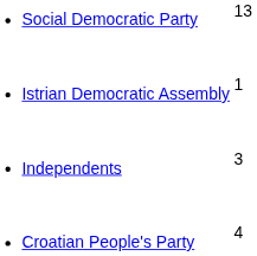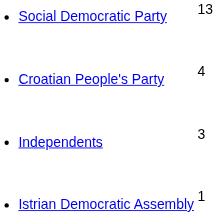 <table>
 <tr>
 <td><br><ul><li><a href='#'>Social Democratic Party</a></li></ul></td>
 <td><div>13</div></td>
 </tr>
 <tr>
-<td><br><ul><li><a href='#'>Istrian Democratic Assembly</a></li></ul></td>
-<td><div>1</div></td>
+<td><br><ul><li><a href='#'>Croatian People's Party</a></li></ul></td>
+<td><div>4</div></td>
 </tr>
 <tr>
 <td><br><ul><li><a href='#'>Independents</a></li></ul></td>
 <td><div>3</div></td>
 </tr>
 <tr>
-<td><br><ul><li><a href='#'>Croatian People's Party</a></li></ul></td>
-<td><div>4</div></td>
+<td><br><ul><li><a href='#'>Istrian Democratic Assembly</a></li></ul></td>
+<td><div>1</div></td>
 </tr>
 </table>
